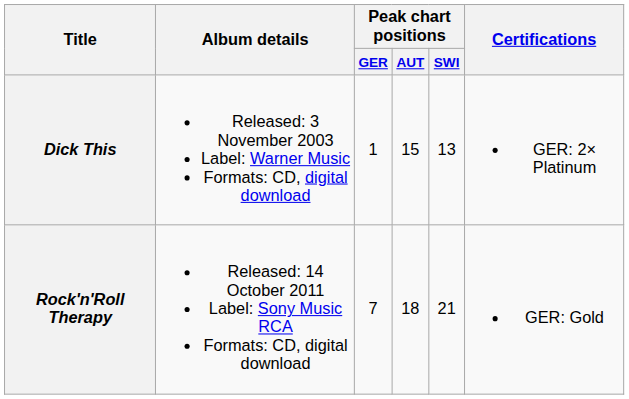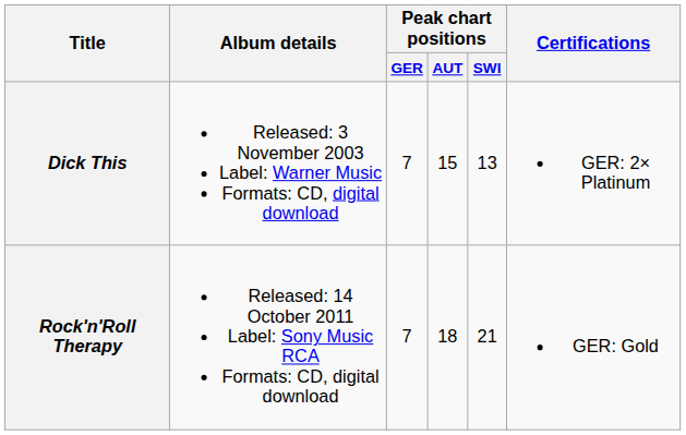 <table class="wikitable plainrowheaders" style="text-align:center;" border="1">
 <tr>
 <th scope="col" rowspan="2" style="width:12em;">Title</th>
 <th scope="col" rowspan="2" style="width:16em;">Album details</th>
 <th scope="col" colspan="3">Peak chart positions</th>
 <th scope="col" rowspan="2" style="width:12em;"><a href='#'>Certifications</a></th>
 </tr>
 <tr>
 <th width="30"><small><a href='#'>GER</a></small></th>
 <th width="30"><small><a href='#'>AUT</a></small></th>
 <th width="30"><small><a href='#'>SWI</a></small></th>
 </tr>
 <tr>
 <th scope="row"><em>Dick This</em></th>
 <td><br><ul><li>Released: 3 November 2003</li><li>Label: <a href='#'>Warner Music</a></li><li>Formats: CD, <a href='#'>digital download</a></li></ul></td>
-<td align="center">1</td>
+<td align="center">7</td>
 <td align="center">15</td>
 <td align="center">13</td>
 <td><br><ul><li>GER: 2× Platinum</li></ul></td>
 </tr>
 <tr>
 <th scope="row"><em>Rock'n'Roll Therapy</em></th>
 <td><br><ul><li>Released: 14 October 2011</li><li>Label: <a href='#'>Sony Music</a> <a href='#'>RCA</a></li><li>Formats: CD, digital download</li></ul></td>
 <td align="center">7</td>
 <td align="center">18</td>
 <td align="center">21</td>
 <td><br><ul><li>GER: Gold</li></ul></td>
 </tr>
 </table>
